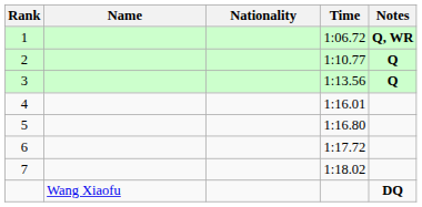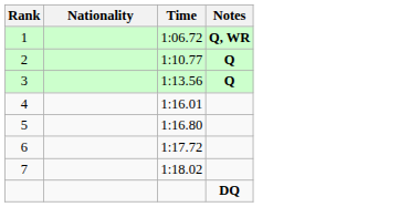 <table class="wikitable sortable" style="text-align:center">
 <tr>
 <th>Rank</th>
-<th style="width:180px">Name</th>
 <th style="width:125px">Nationality</th>
 <th>Time</th>
 <th>Notes</th>
 </tr>
 <tr style="background:#cfc;">
 <td>1</td>
 <td style="text-align:left;"></td>
-<td style="text-align:left;"></td>
 <td>1:06.72</td>
 <td><strong>Q, WR</strong></td>
 </tr>
 <tr style="background:#cfc;">
 <td>2</td>
-<td style="text-align:left;"></td>
 <td style="text-align:left;"></td>
 <td>1:10.77</td>
 <td><strong>Q</strong></td>
 </tr>
 <tr style="background:#cfc;">
 <td>3</td>
 <td style="text-align:left;"></td>
-<td style="text-align:left;"></td>
 <td>1:13.56</td>
 <td><strong>Q</strong></td>
 </tr>
 <tr>
 <td>4</td>
-<td style="text-align:left;"></td>
 <td style="text-align:left;"></td>
 <td>1:16.01</td>
 <td></td>
 </tr>
 <tr>
 <td>5</td>
 <td style="text-align:left;"></td>
-<td style="text-align:left;"></td>
 <td>1:16.80</td>
 <td></td>
 </tr>
 <tr>
 <td>6</td>
-<td style="text-align:left;"></td>
 <td style="text-align:left;"></td>
 <td>1:17.72</td>
 <td></td>
 </tr>
 <tr>
 <td>7</td>
 <td style="text-align:left;"></td>
-<td style="text-align:left;"></td>
 <td>1:18.02</td>
 <td></td>
 </tr>
 <tr>
 <td></td>
-<td style="text-align:left;"><a href='#'>Wang Xiaofu</a></td>
 <td style="text-align:left;"></td>
 <td></td>
 <td><strong>DQ</strong></td>
 </tr>
 </table>
